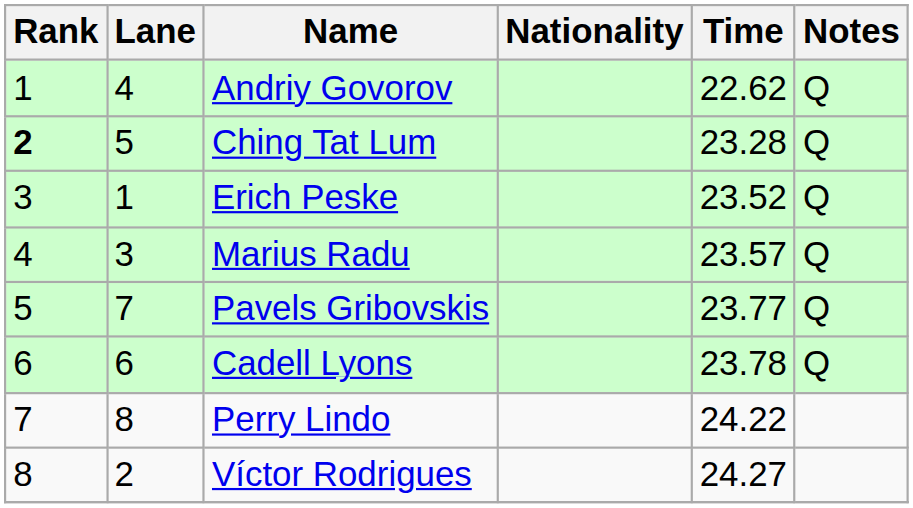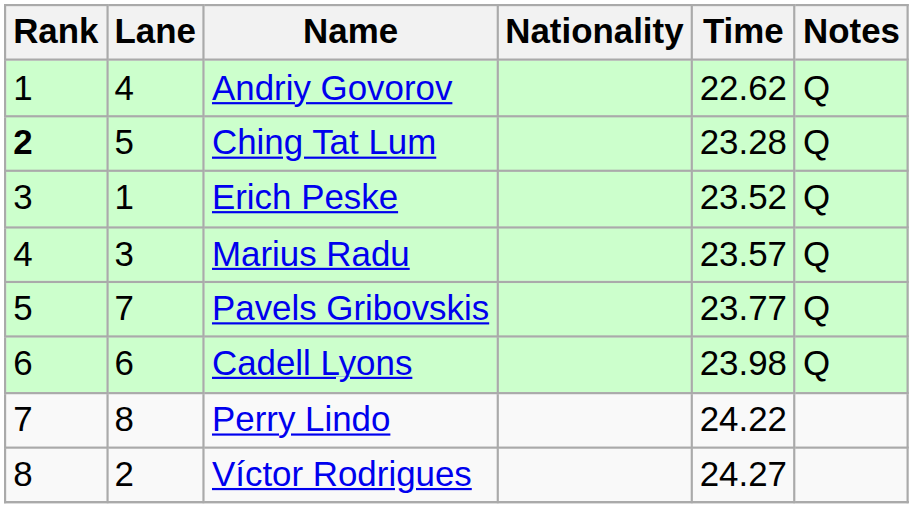 <table class="wikitable">
 <tr>
 <th>Rank</th>
 <th>Lane</th>
 <th>Name</th>
 <th>Nationality</th>
 <th>Time</th>
 <th>Notes</th>
 </tr>
 <tr bgcolor=ccffcc>
 <td>1</td>
 <td>4</td>
 <td><a href='#'>Andriy Govorov</a></td>
 <td></td>
 <td>22.62</td>
 <td>Q</td>
 </tr>
 <tr bgcolor=ccffcc>
 <td><strong>2</strong></td>
 <td>5</td>
 <td><a href='#'>Ching Tat Lum</a></td>
 <td></td>
 <td>23.28</td>
 <td>Q</td>
 </tr>
 <tr bgcolor=ccffcc>
 <td>3</td>
 <td>1</td>
 <td><a href='#'>Erich Peske</a></td>
 <td></td>
 <td>23.52</td>
 <td>Q</td>
 </tr>
 <tr bgcolor=ccffcc>
 <td>4</td>
 <td>3</td>
 <td><a href='#'>Marius Radu</a></td>
 <td></td>
 <td>23.57</td>
 <td>Q</td>
 </tr>
 <tr bgcolor=ccffcc>
 <td>5</td>
 <td>7</td>
 <td><a href='#'>Pavels Gribovskis</a></td>
 <td></td>
 <td>23.77</td>
 <td>Q</td>
 </tr>
 <tr bgcolor=ccffcc>
 <td>6</td>
 <td>6</td>
 <td><a href='#'>Cadell Lyons</a></td>
 <td></td>
-<td>23.78</td>
+<td>23.98</td>
 <td>Q</td>
 </tr>
 <tr>
 <td>7</td>
 <td>8</td>
 <td><a href='#'>Perry Lindo</a></td>
 <td></td>
 <td>24.22</td>
 <td></td>
 </tr>
 <tr>
 <td>8</td>
 <td>2</td>
 <td><a href='#'>Víctor Rodrigues</a></td>
 <td></td>
 <td>24.27</td>
 <td></td>
 </tr>
 <tr>
 </tr>
 </table>
